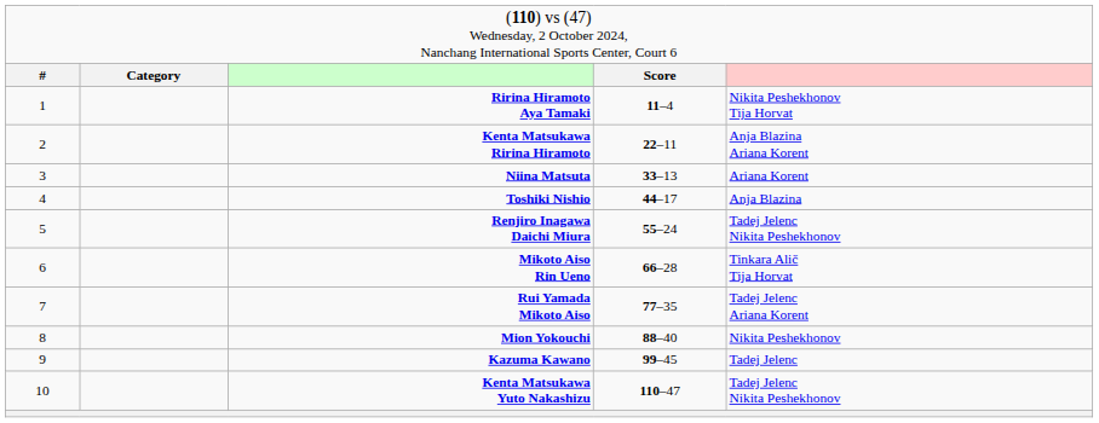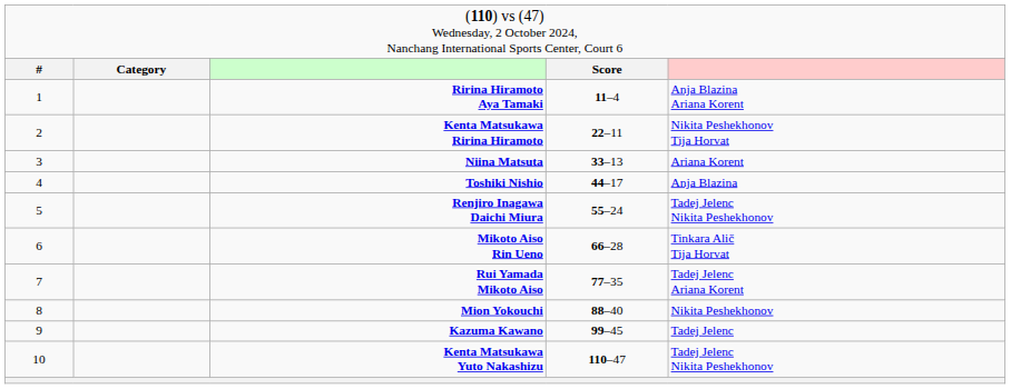 <table class="wikitable mw-collapsible mw-collapsed" style="font-size:90%; text-align:center" width="90%">
 <tr>
 <td colspan="5"><big>(<strong>110</strong>) <strong></strong> vs  (47)</big><br>Wednesday, 2 October 2024, <br>Nanchang International Sports Center, Court 6</td>
 </tr>
 <tr>
 <th width="25">#</th>
 <th width="50">Category</th>
 <th style="background-color:#CCFFCC" width="150"></th>
 <th width="50">Score<br></th>
 <th style="background-color:#FFCCCC" width="150"></th>
 </tr>
 <tr>
 <td>1</td>
 <td></td>
 <td align="right"><strong><a href='#'>Ririna Hiramoto</a> <br><a href='#'>Aya Tamaki</a> </strong></td>
 <td><strong>11</strong>–4<br></td>
-<td align="left"> <a href='#'>Nikita Peshekhonov</a><br> <a href='#'>Tija Horvat</a></td>
+<td align="left"> <a href='#'>Anja Blazina</a><br> <a href='#'>Ariana Korent</a></td>
 </tr>
 <tr>
 <td>2</td>
 <td></td>
 <td align="right"><strong><a href='#'>Kenta Matsukawa</a> <br><a href='#'>Ririna Hiramoto</a> </strong></td>
 <td><strong>22</strong>–11<br></td>
-<td align="left"> <a href='#'>Anja Blazina</a><br> <a href='#'>Ariana Korent</a></td>
+<td align="left"> <a href='#'>Nikita Peshekhonov</a><br> <a href='#'>Tija Horvat</a></td>
 </tr>
 <tr>
 <td>3</td>
 <td></td>
 <td align="right"><strong><a href='#'>Niina Matsuta</a> </strong></td>
 <td><strong>33</strong>–13<br></td>
 <td align="left"> <a href='#'>Ariana Korent</a></td>
 </tr>
 <tr>
 <td>4</td>
 <td></td>
 <td align="right"><strong><a href='#'>Toshiki Nishio</a> </strong></td>
 <td><strong>44</strong>–17<br></td>
 <td align="left"> <a href='#'>Anja Blazina</a></td>
 </tr>
 <tr>
 <td>5</td>
 <td></td>
 <td align="right"><strong><a href='#'>Renjiro Inagawa</a> <br><a href='#'>Daichi Miura</a> </strong></td>
 <td><strong>55</strong>–24<br></td>
 <td align="left"> <a href='#'>Tadej Jelenc</a><br> <a href='#'>Nikita Peshekhonov</a></td>
 </tr>
 <tr>
 <td>6</td>
 <td></td>
 <td align="right"><strong><a href='#'>Mikoto Aiso</a> <br><a href='#'>Rin Ueno</a> </strong></td>
 <td><strong>66</strong>–28<br></td>
 <td align="left"> <a href='#'>Tinkara Alič</a><br> <a href='#'>Tija Horvat</a></td>
 </tr>
 <tr>
 <td>7</td>
 <td></td>
 <td align="right"><strong><a href='#'>Rui Yamada</a> <br><a href='#'>Mikoto Aiso</a> </strong></td>
 <td><strong>77</strong>–35<br></td>
 <td align="left"> <a href='#'>Tadej Jelenc</a><br> <a href='#'>Ariana Korent</a></td>
 </tr>
 <tr>
 <td>8</td>
 <td></td>
 <td align="right"><strong><a href='#'>Mion Yokouchi</a> </strong></td>
 <td><strong>88</strong>–40<br></td>
 <td align="left"> <a href='#'>Nikita Peshekhonov</a></td>
 </tr>
 <tr>
 <td>9</td>
 <td></td>
 <td align="right"><strong><a href='#'>Kazuma Kawano</a> </strong></td>
 <td><strong>99</strong>–45<br></td>
 <td align="left"> <a href='#'>Tadej Jelenc</a></td>
 </tr>
 <tr>
 <td>10</td>
 <td></td>
 <td align="right"><strong><a href='#'>Kenta Matsukawa</a> <br><a href='#'>Yuto Nakashizu</a> </strong></td>
 <td><strong>110</strong>–47<br></td>
 <td align="left"> <a href='#'>Tadej Jelenc</a><br> <a href='#'>Nikita Peshekhonov</a></td>
 </tr>
 <tr>
 <th colspan="5"></th>
 </tr>
 </table>
